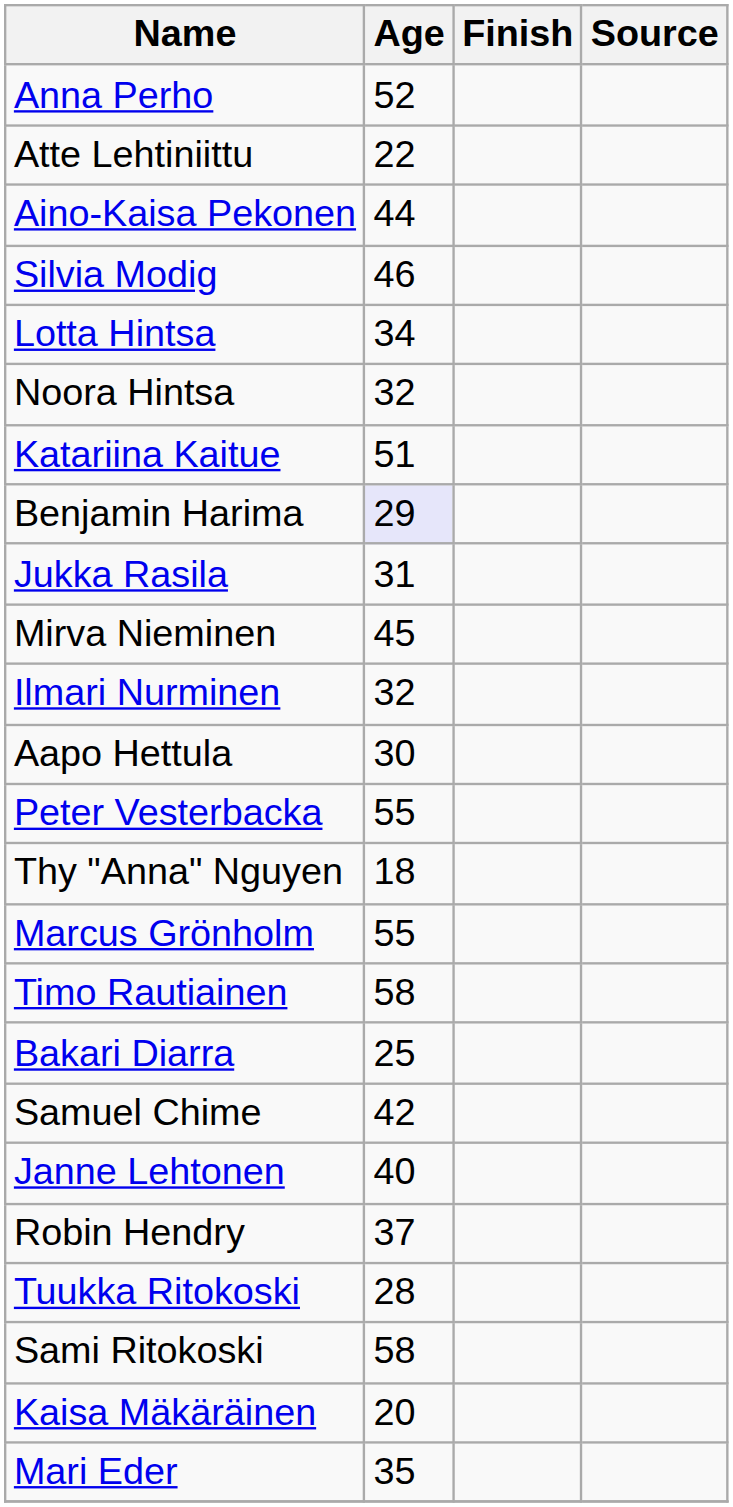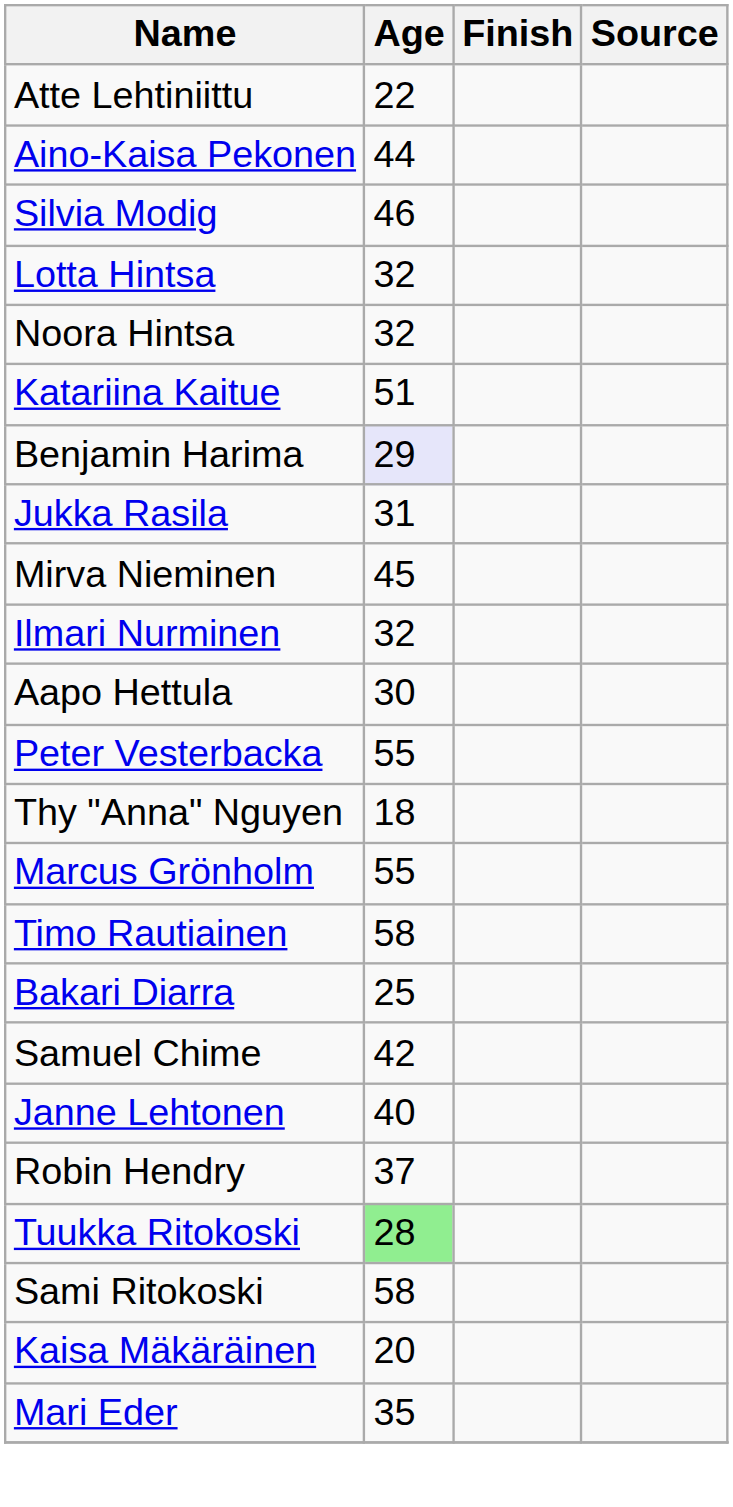 <table class="wikitable sortable">
 <tr>
 <th>Name</th>
 <th>Age</th>
 <th>Finish</th>
 <th>Source</th>
-</tr>
-<tr>
-<td><a href='#'>Anna Perho</a></td>
-<td>52</td>
-<td></td>
-<td></td>
 </tr>
 <tr>
 <td>Atte Lehtiniittu</td>
 <td>22</td>
 <td></td>
 <td></td>
 </tr>
 <tr>
 <td><a href='#'>Aino-Kaisa Pekonen</a></td>
 <td>44</td>
 <td></td>
 <td></td>
 </tr>
 <tr>
 <td><a href='#'>Silvia Modig</a></td>
 <td>46</td>
 <td></td>
 <td></td>
 </tr>
 <tr>
 <td><a href='#'>Lotta Hintsa</a></td>
-<td>34</td>
+<td>32</td>
 <td></td>
 <td></td>
 </tr>
 <tr>
 <td>Noora Hintsa</td>
 <td>32</td>
 <td></td>
 <td></td>
 </tr>
 <tr>
 <td><a href='#'>Katariina Kaitue</a></td>
 <td>51</td>
 <td></td>
 <td></td>
 </tr>
 <tr>
 <td>Benjamin Harima</td>
 <td style="background: lavender;">29</td>
 <td></td>
 <td></td>
 </tr>
 <tr>
 <td><a href='#'>Jukka Rasila</a></td>
 <td>31</td>
 <td></td>
 <td></td>
 </tr>
 <tr>
 <td>Mirva Nieminen</td>
 <td>45</td>
 <td></td>
 <td></td>
 </tr>
 <tr>
 <td><a href='#'>Ilmari Nurminen</a></td>
 <td>32</td>
 <td></td>
 <td></td>
 </tr>
 <tr>
 <td>Aapo Hettula</td>
 <td>30</td>
 <td></td>
 <td></td>
 </tr>
 <tr>
 <td><a href='#'>Peter Vesterbacka</a></td>
 <td>55</td>
 <td></td>
 <td></td>
 </tr>
 <tr>
 <td>Thy "Anna" Nguyen</td>
 <td>18</td>
 <td></td>
 <td></td>
 </tr>
 <tr>
 <td><a href='#'>Marcus Grönholm</a></td>
 <td>55</td>
 <td></td>
 <td></td>
 </tr>
 <tr>
 <td><a href='#'>Timo Rautiainen</a></td>
 <td>58</td>
 <td></td>
 <td></td>
 </tr>
 <tr>
 <td><a href='#'>Bakari Diarra</a></td>
 <td>25</td>
 <td></td>
 <td></td>
 </tr>
 <tr>
 <td>Samuel Chime</td>
 <td>42</td>
 <td></td>
 <td></td>
 </tr>
 <tr>
 <td><a href='#'>Janne Lehtonen</a></td>
 <td>40</td>
 <td></td>
 <td></td>
 </tr>
 <tr>
 <td>Robin Hendry</td>
 <td>37</td>
 <td></td>
 <td></td>
 </tr>
 <tr>
 <td><a href='#'>Tuukka Ritokoski</a></td>
-<td>28</td>
+<td style="background: lightgreen;">28</td>
 <td></td>
 <td></td>
 </tr>
 <tr>
 <td>Sami Ritokoski</td>
 <td>58</td>
 <td></td>
 <td></td>
 </tr>
 <tr>
 <td><a href='#'>Kaisa Mäkäräinen</a></td>
 <td>20</td>
 <td></td>
 <td></td>
 </tr>
 <tr>
 <td><a href='#'>Mari Eder</a></td>
 <td>35</td>
 <td></td>
 <td></td>
 </tr>
 <tr>
 </tr>
 </table>
